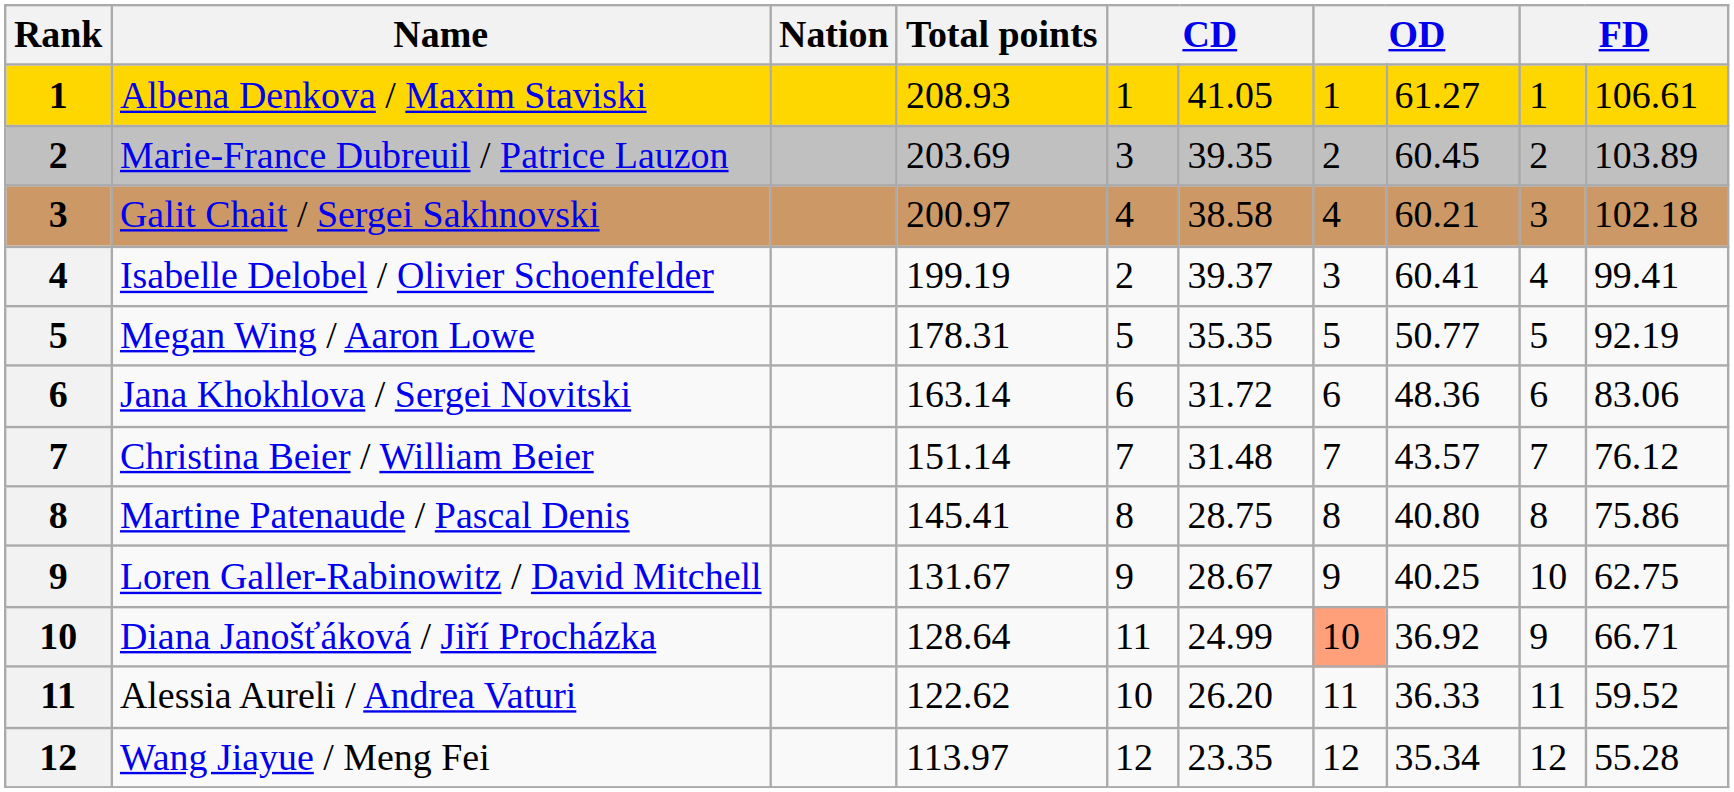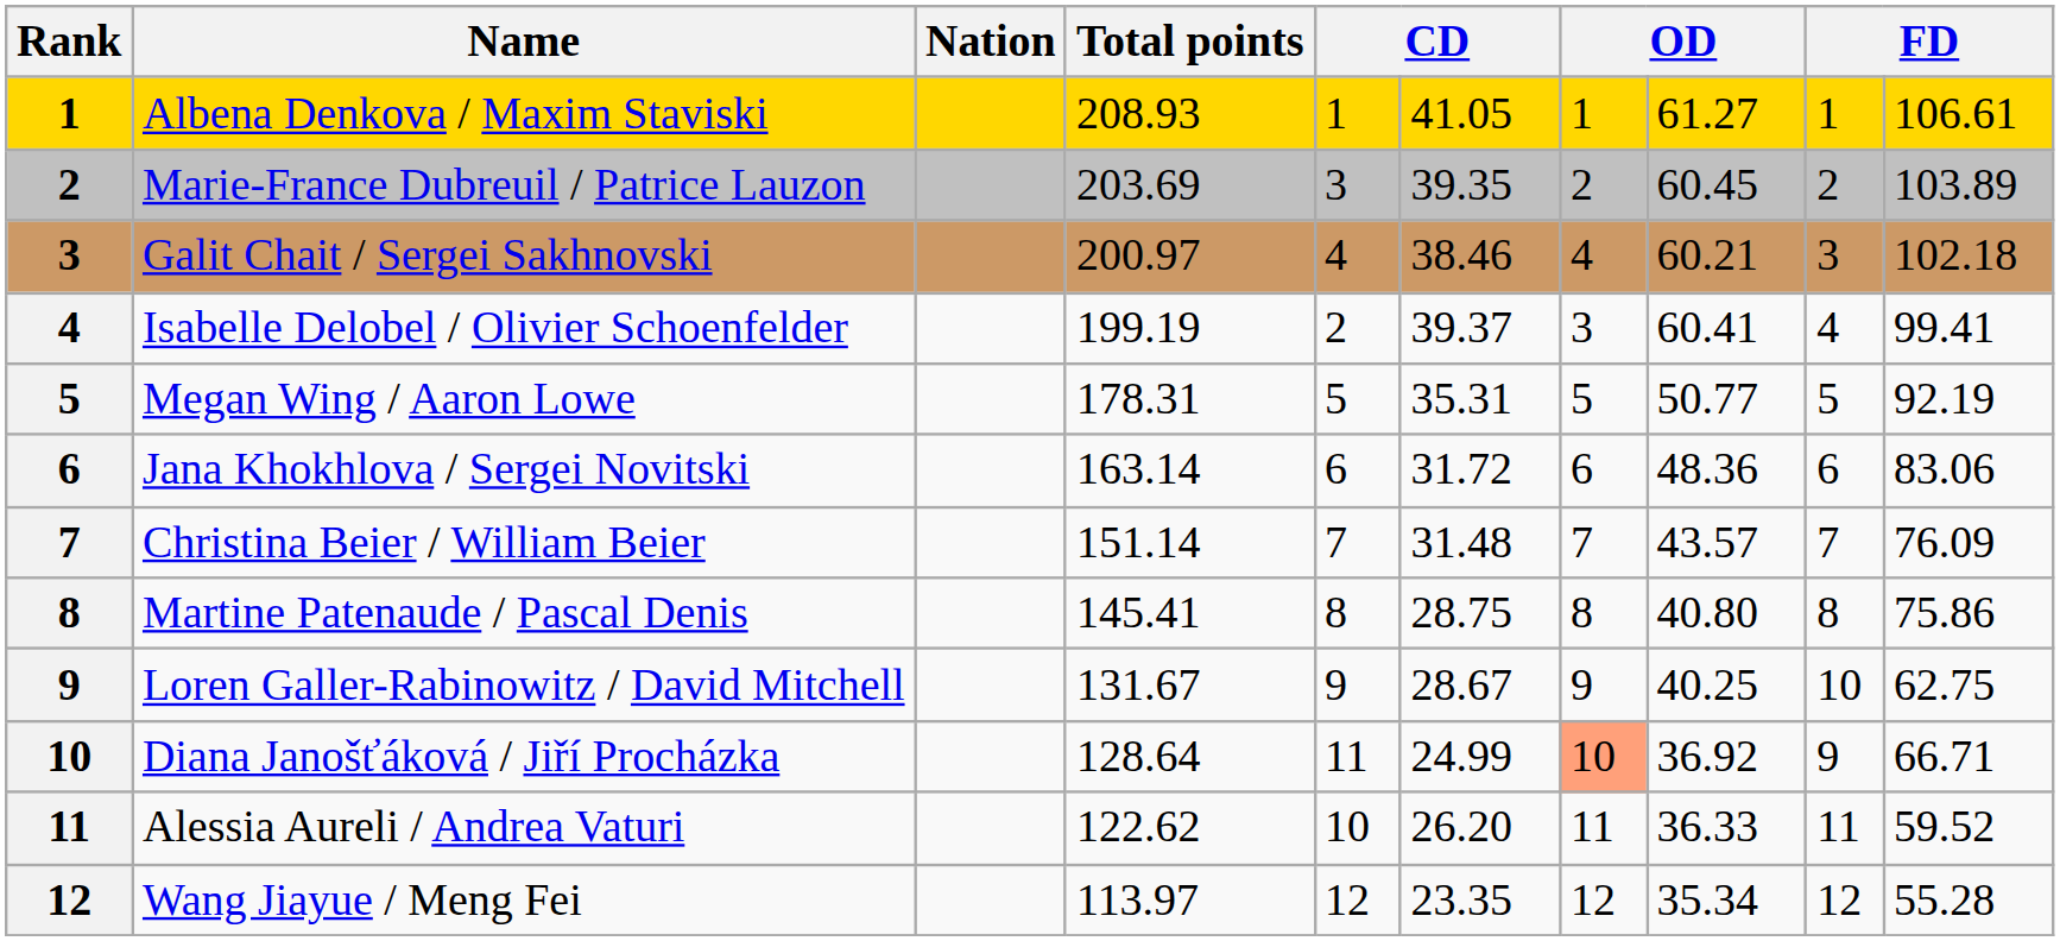 <table class="wikitable">
 <tr>
 <th>Rank</th>
 <th>Name</th>
 <th>Nation</th>
 <th>Total points</th>
 <th colspan="2" width="80px"><a href='#'>CD</a></th>
 <th colspan="2" width="80px"><a href='#'>OD</a></th>
 <th colspan="2" width="80px"><a href='#'>FD</a></th>
 </tr>
 <tr bgcolor="gold">
 <td align="center"><strong>1</strong></td>
 <td><a href='#'>Albena Denkova</a> / <a href='#'>Maxim Staviski</a></td>
 <td></td>
 <td>208.93</td>
 <td>1</td>
 <td>41.05</td>
 <td>1</td>
 <td>61.27</td>
 <td>1</td>
 <td>106.61</td>
 </tr>
 <tr bgcolor="silver">
 <td align="center"><strong>2</strong></td>
 <td><a href='#'>Marie-France Dubreuil</a> / <a href='#'>Patrice Lauzon</a></td>
 <td></td>
 <td>203.69</td>
 <td>3</td>
 <td>39.35</td>
 <td>2</td>
 <td>60.45</td>
 <td>2</td>
 <td>103.89</td>
 </tr>
 <tr bgcolor="cc9966">
 <td align="center"><strong>3</strong></td>
 <td><a href='#'>Galit Chait</a> / <a href='#'>Sergei Sakhnovski</a></td>
 <td></td>
 <td>200.97</td>
 <td>4</td>
-<td>38.58</td>
+<td>38.46</td>
 <td>4</td>
 <td>60.21</td>
 <td>3</td>
 <td>102.18</td>
 </tr>
 <tr>
 <th>4</th>
 <td><a href='#'>Isabelle Delobel</a> / <a href='#'>Olivier Schoenfelder</a></td>
 <td></td>
 <td>199.19</td>
 <td>2</td>
 <td>39.37</td>
 <td>3</td>
 <td>60.41</td>
 <td>4</td>
 <td>99.41</td>
 </tr>
 <tr>
 <th>5</th>
 <td><a href='#'>Megan Wing</a> / <a href='#'>Aaron Lowe</a></td>
 <td></td>
 <td>178.31</td>
 <td>5</td>
-<td>35.35</td>
+<td>35.31</td>
 <td>5</td>
 <td>50.77</td>
 <td>5</td>
 <td>92.19</td>
 </tr>
 <tr>
 <th>6</th>
 <td><a href='#'>Jana Khokhlova</a> / <a href='#'>Sergei Novitski</a></td>
 <td></td>
 <td>163.14</td>
 <td>6</td>
 <td>31.72</td>
 <td>6</td>
 <td>48.36</td>
 <td>6</td>
 <td>83.06</td>
 </tr>
 <tr>
 <th>7</th>
 <td><a href='#'>Christina Beier</a> / <a href='#'>William Beier</a></td>
 <td></td>
 <td>151.14</td>
 <td>7</td>
 <td>31.48</td>
 <td>7</td>
 <td>43.57</td>
 <td>7</td>
-<td>76.12</td>
+<td>76.09</td>
 </tr>
 <tr>
 <th>8</th>
 <td><a href='#'>Martine Patenaude</a> / <a href='#'>Pascal Denis</a></td>
 <td></td>
 <td>145.41</td>
 <td>8</td>
 <td>28.75</td>
 <td>8</td>
 <td>40.80</td>
 <td>8</td>
 <td>75.86</td>
 </tr>
 <tr>
 <th>9</th>
 <td><a href='#'>Loren Galler-Rabinowitz</a> / <a href='#'>David Mitchell</a></td>
 <td></td>
 <td>131.67</td>
 <td>9</td>
 <td>28.67</td>
 <td>9</td>
 <td>40.25</td>
 <td>10</td>
 <td>62.75</td>
 </tr>
 <tr>
 <th>10</th>
 <td><a href='#'>Diana Janošťáková</a> / <a href='#'>Jiří Procházka</a></td>
 <td></td>
 <td>128.64</td>
 <td>11</td>
 <td>24.99</td>
 <td style="background: lightsalmon;">10</td>
 <td>36.92</td>
 <td>9</td>
 <td>66.71</td>
 </tr>
 <tr>
 <th>11</th>
 <td>Alessia Aureli / <a href='#'>Andrea Vaturi</a></td>
 <td></td>
 <td>122.62</td>
 <td>10</td>
 <td>26.20</td>
 <td>11</td>
 <td>36.33</td>
 <td>11</td>
 <td>59.52</td>
 </tr>
 <tr>
 <th>12</th>
 <td><a href='#'>Wang Jiayue</a> / Meng Fei</td>
 <td></td>
 <td>113.97</td>
 <td>12</td>
 <td>23.35</td>
 <td>12</td>
 <td>35.34</td>
 <td>12</td>
 <td>55.28</td>
 </tr>
 </table>
